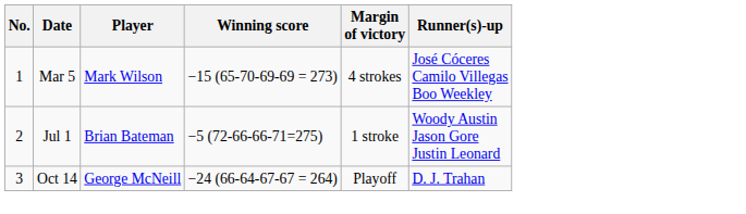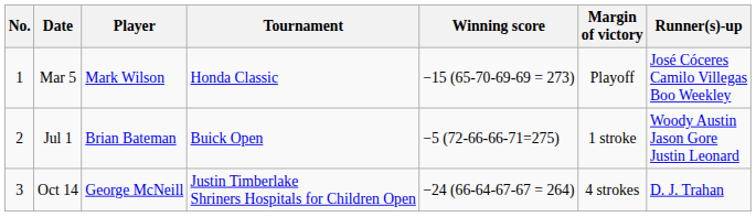 <table class="wikitable" style="font-size:95%;">
 <tr>
 <th>No.</th>
 <th>Date</th>
 <th>Player</th>
+<th>Tournament</th>
 <th>Winning score</th>
 <th>Margin<br>of victory</th>
 <th>Runner(s)-up</th>
 </tr>
 <tr>
 <td align=center>1</td>
 <td align=center>Mar 5</td>
 <td> <a href='#'>Mark Wilson</a></td>
+<td><a href='#'>Honda Classic</a></td>
 <td>−15  (65-70-69-69 = 273)</td>
-<td align=center>4 strokes</td>
+<td align=center>Playoff</td>
 <td> <a href='#'>José Cóceres</a><br> <a href='#'>Camilo Villegas</a><br> <a href='#'>Boo Weekley</a></td>
 </tr>
 <tr>
 <td align=center>2</td>
 <td align=center>Jul 1</td>
 <td> <a href='#'>Brian Bateman</a></td>
+<td><a href='#'>Buick Open</a></td>
 <td>−5  (72-66-66-71=275)</td>
 <td align=center>1 stroke</td>
 <td> <a href='#'>Woody Austin</a><br> <a href='#'>Jason Gore</a><br> <a href='#'>Justin Leonard</a></td>
 </tr>
 <tr>
 <td align=center>3</td>
 <td align=center>Oct 14</td>
 <td> <a href='#'>George McNeill</a></td>
+<td><a href='#'>Justin Timberlake</a><br><a href='#'>Shriners Hospitals for Children Open</a></td>
 <td>−24  (66-64-67-67 = 264)</td>
-<td align=center>Playoff</td>
+<td align=center>4 strokes</td>
 <td> <a href='#'>D. J. Trahan</a></td>
 </tr>
 </table>
